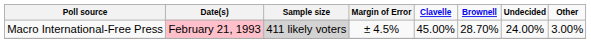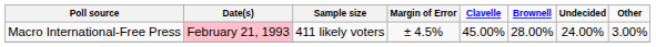 <table class="wikitable" style="text-align:center;font-size:small;">
 <tr>
 <th style="font-size:88%"><small>Poll source</small></th>
 <th style="font-size:88%"><small>Date(s)</small></th>
 <th style="font-size:88%"><small>Sample size</small></th>
 <th style="font-size:88%"><small>Margin of Error</small></th>
 <td style="font-size:88%"><small><strong><a href='#'>Clavelle</a></strong></small></td>
 <td style="font-size:88%"><small><strong><a href='#'>Brownell</a></strong></small></td>
 <td style="font-size:88%"><small><strong>Undecided</strong></small></td>
 <td style="font-size:88%"><small><strong>Other</strong></small></td>
 </tr>
 <tr>
 <td>Macro International-Free Press</td>
 <td style="background: pink;">February 21, 1993</td>
-<td style="background: lightgrey;">411 likely voters</td>
+<td>411 likely voters</td>
 <td>± 4.5%</td>
 <td>45.00%<em><strong></td>
-<td>28.70%</td>
+<td>28.00%</td>
 <td>24.00%</td>
 <td>3.00%</td>
 </tr>
 <tr>
 </tr>
 </table>
